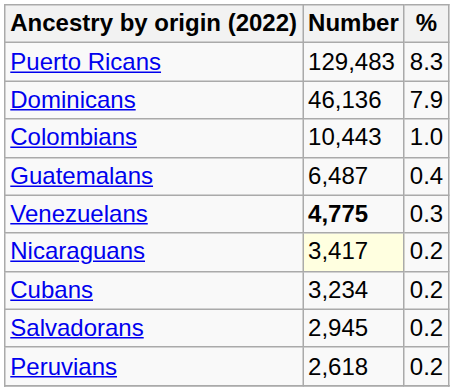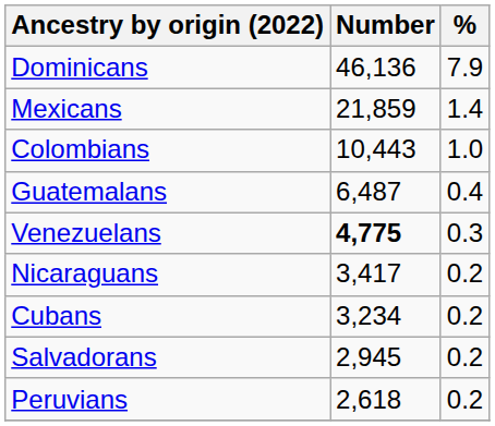 <table class="wikitable sortable" font-size:75%">
 <tr>
 <th>Ancestry by origin (2022)</th>
 <th>Number</th>
 <th>%</th>
 </tr>
 <tr>
-<td> <a href='#'>Puerto Ricans</a></td>
-<td>129,483</td>
-<td>8.3</td>
-</tr>
-<tr>
 <td> <a href='#'>Dominicans</a></td>
 <td>46,136</td>
 <td>7.9</td>
+</tr>
+<tr>
+<td> <a href='#'>Mexicans</a></td>
+<td>21,859</td>
+<td>1.4</td>
 </tr>
 <tr>
 <td> <a href='#'>Colombians</a></td>
 <td>10,443</td>
 <td>1.0</td>
 </tr>
 <tr>
 <td> <a href='#'>Guatemalans</a></td>
 <td>6,487</td>
 <td>0.4</td>
 </tr>
 <tr>
 <td> <a href='#'>Venezuelans</a></td>
 <td><strong>4,775</strong></td>
 <td>0.3</td>
 </tr>
 <tr>
 <td> <a href='#'>Nicaraguans</a></td>
-<td style="background: lightyellow;">3,417</td>
+<td>3,417</td>
 <td>0.2</td>
 </tr>
 <tr>
 <td> <a href='#'>Cubans</a></td>
 <td>3,234</td>
 <td>0.2</td>
 </tr>
 <tr>
 <td> <a href='#'>Salvadorans</a></td>
 <td>2,945</td>
 <td>0.2</td>
 </tr>
 <tr>
 <td> <a href='#'>Peruvians</a></td>
 <td>2,618</td>
 <td>0.2</td>
 </tr>
 <tr>
 </tr>
 <tr>
 </tr>
 <tr>
 </tr>
 <tr>
 </tr>
 <tr class="sortbottom">
 </tr>
 <tr>
 </tr>
 </table>
